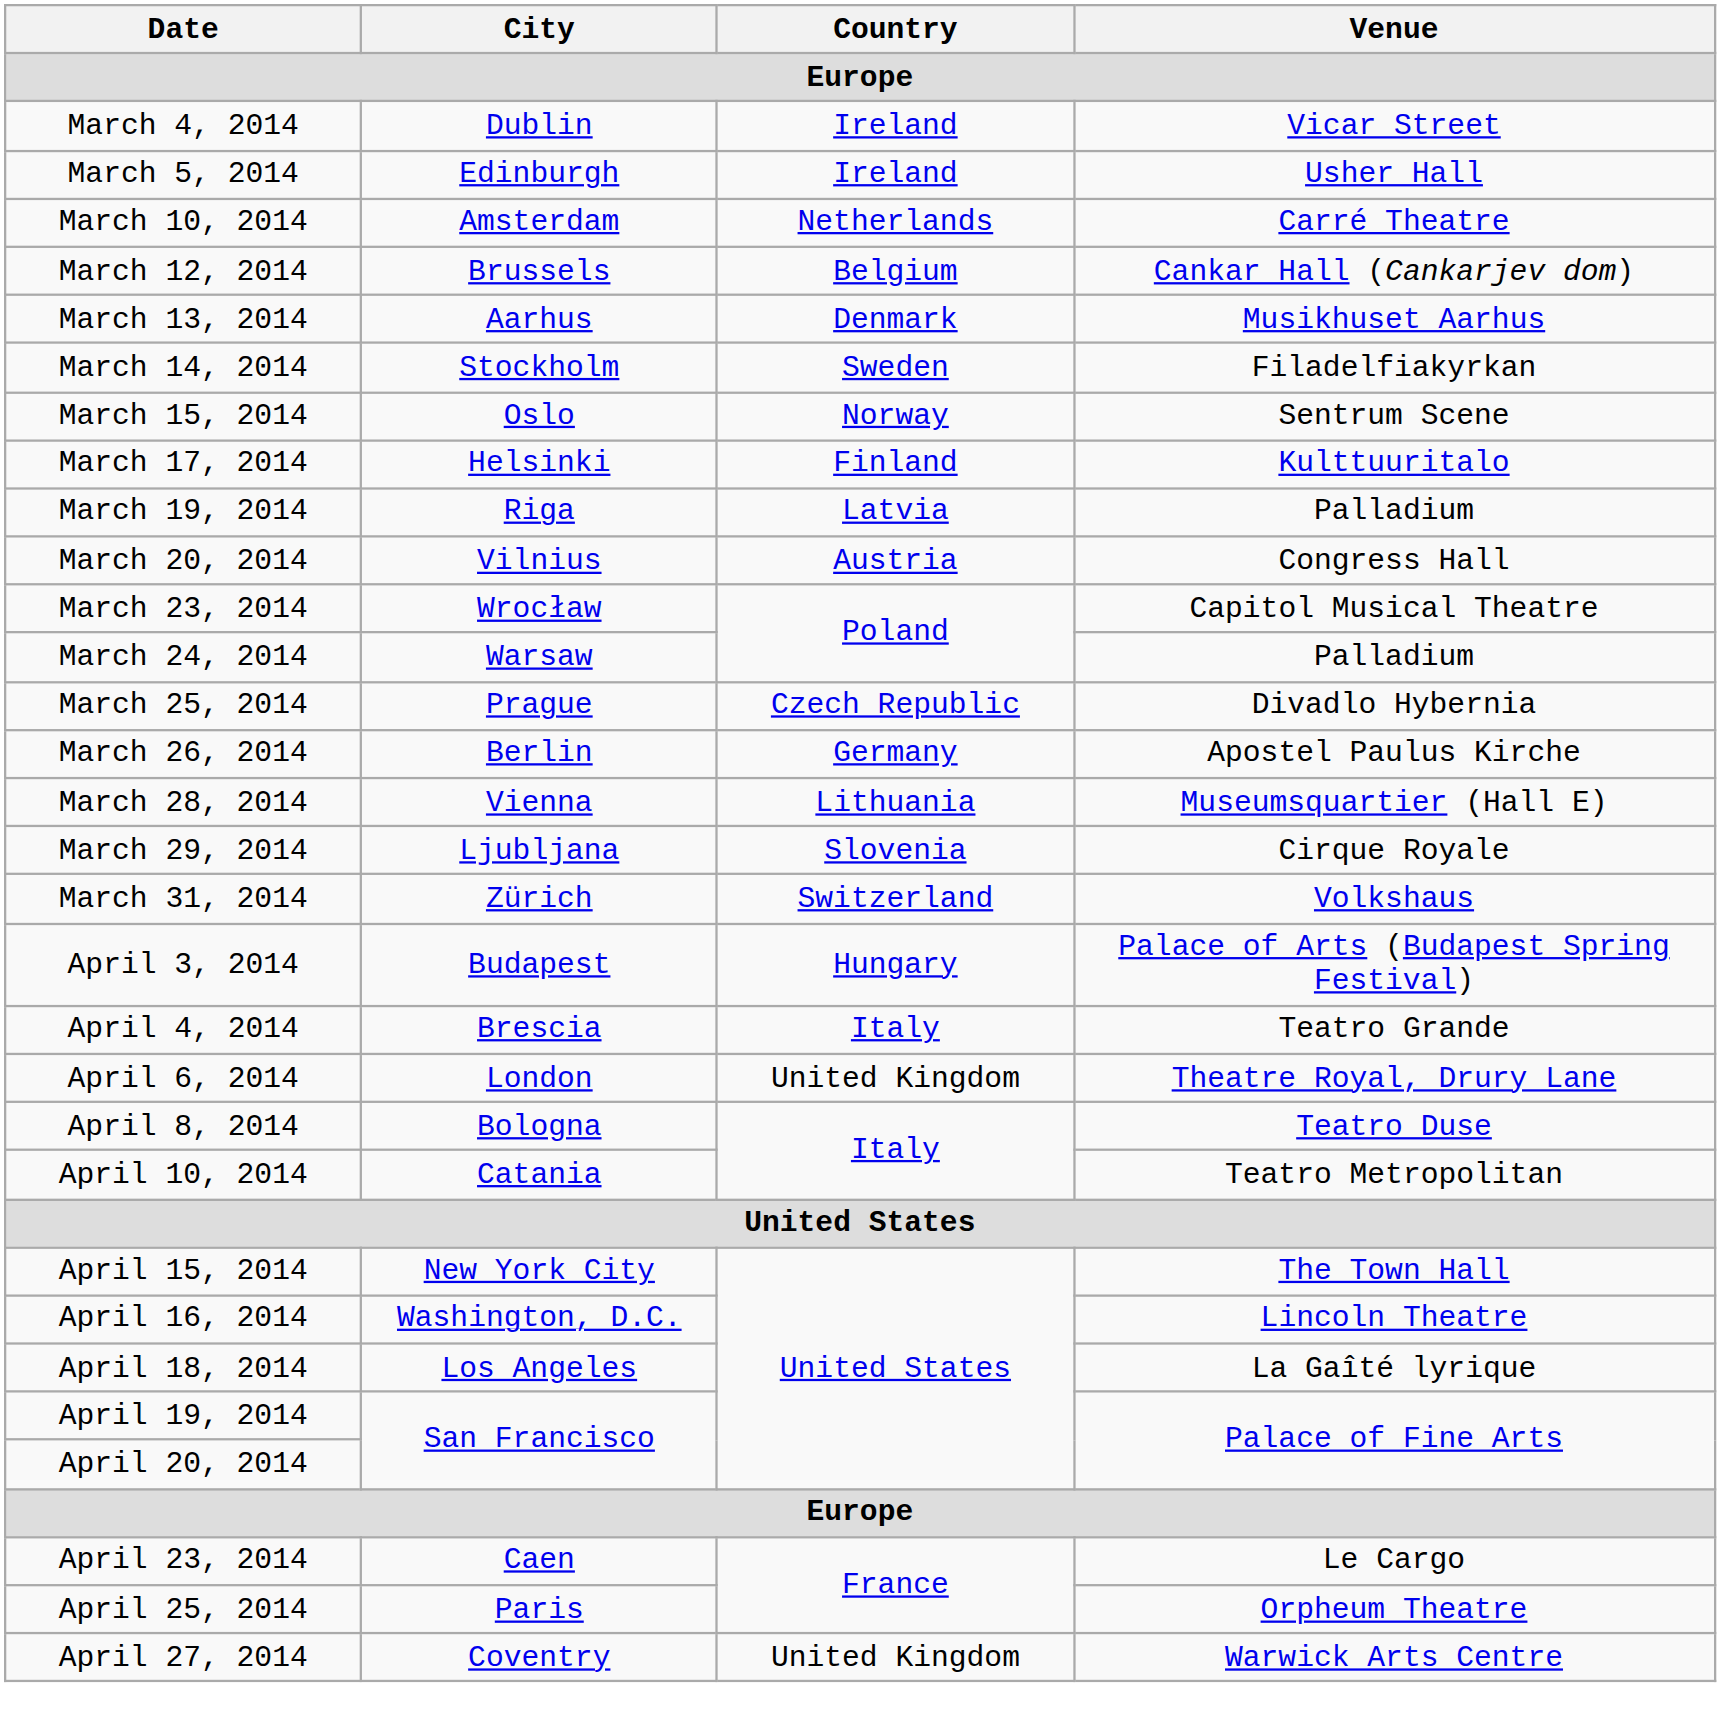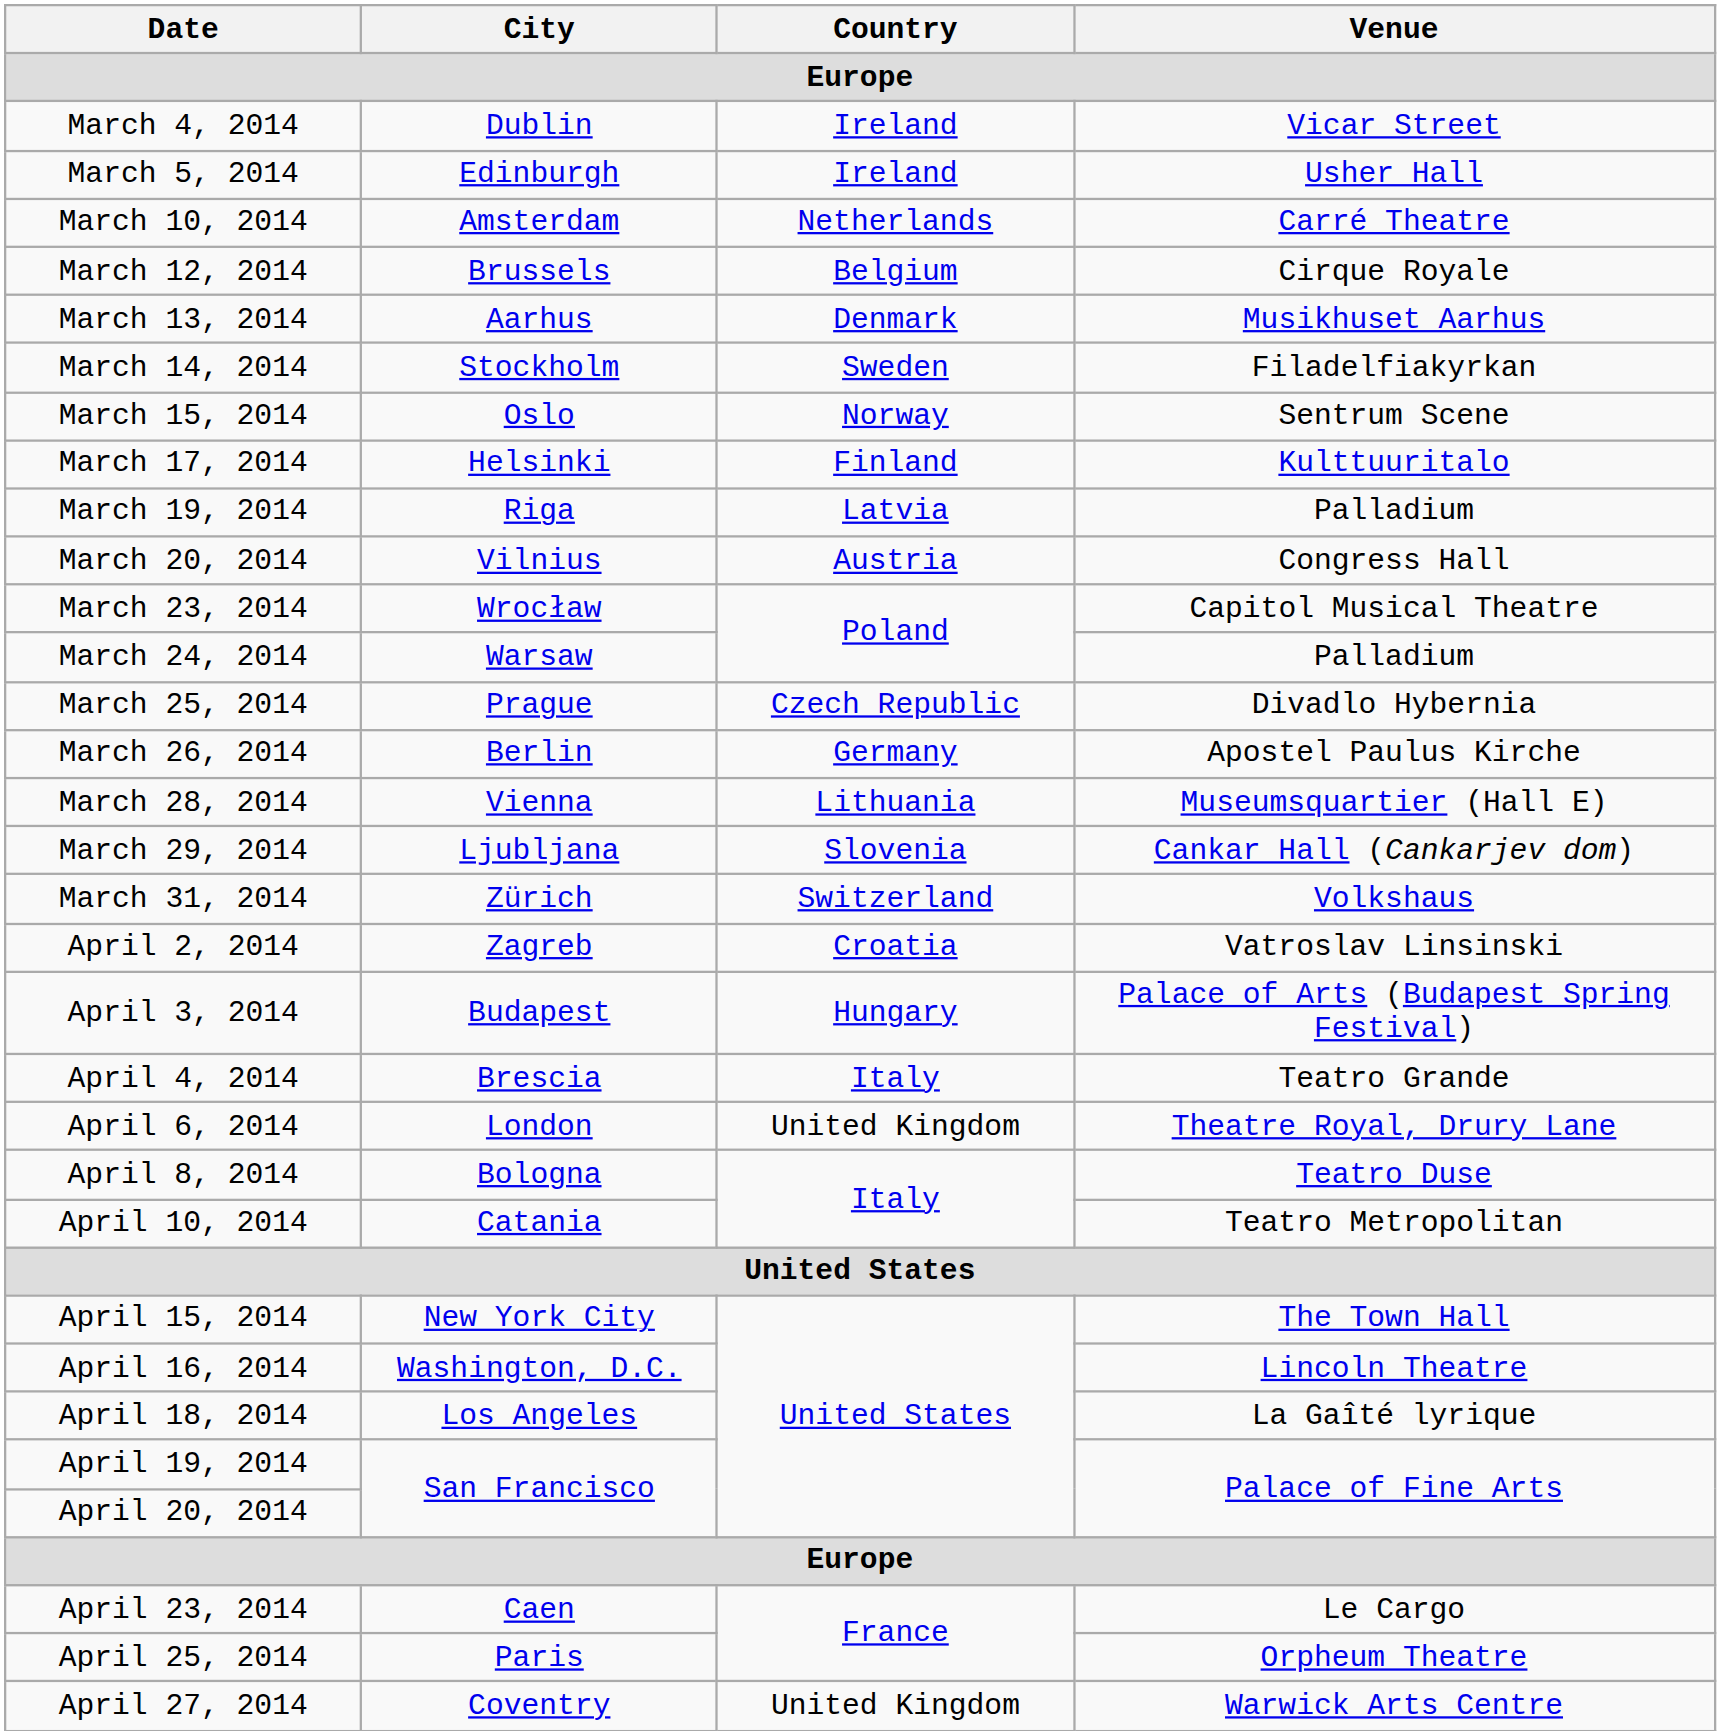 <table class="wikitable" style="text-align:center;">
 <tr>
 <th width="150">Date</th>
 <th width="150">City</th>
 <th width="150">Country</th>
 <th width="275">Venue</th>
 </tr>
 <tr style="background:#ddd;">
 <td colspan="4"><strong>Europe</strong></td>
 </tr>
 <tr>
 <td>March 4, 2014</td>
 <td><a href='#'>Dublin</a></td>
 <td><a href='#'>Ireland</a></td>
 <td><a href='#'>Vicar Street</a></td>
 </tr>
 <tr>
 <td>March 5, 2014</td>
 <td><a href='#'>Edinburgh</a></td>
 <td><a href='#'>Ireland</a></td>
 <td><a href='#'>Usher Hall</a></td>
 </tr>
 <tr>
 <td>March 10, 2014</td>
 <td><a href='#'>Amsterdam</a></td>
 <td><a href='#'>Netherlands</a></td>
 <td><a href='#'>Carré Theatre</a></td>
 </tr>
 <tr>
 <td>March 12, 2014</td>
 <td><a href='#'>Brussels</a></td>
 <td><a href='#'>Belgium</a></td>
-<td><a href='#'>Cankar Hall</a> (<em>Cankarjev dom</em>)</td>
+<td>Cirque Royale</td>
 </tr>
 <tr>
 <td>March 13, 2014</td>
 <td><a href='#'>Aarhus</a></td>
 <td><a href='#'>Denmark</a></td>
 <td><a href='#'>Musikhuset Aarhus</a></td>
 </tr>
 <tr>
 <td>March 14, 2014</td>
 <td><a href='#'>Stockholm</a></td>
 <td><a href='#'>Sweden</a></td>
 <td>Filadelfiakyrkan</td>
 </tr>
 <tr>
 <td>March 15, 2014</td>
 <td><a href='#'>Oslo</a></td>
 <td><a href='#'>Norway</a></td>
 <td>Sentrum Scene</td>
 </tr>
 <tr>
 <td>March 17, 2014</td>
 <td><a href='#'>Helsinki</a></td>
 <td><a href='#'>Finland</a></td>
 <td><a href='#'>Kulttuuritalo</a></td>
 </tr>
 <tr>
 <td>March 19, 2014</td>
 <td><a href='#'>Riga</a></td>
 <td><a href='#'>Latvia</a></td>
 <td>Palladium</td>
 </tr>
 <tr>
 <td>March 20, 2014</td>
 <td><a href='#'>Vilnius</a></td>
 <td><a href='#'>Austria</a></td>
 <td>Congress Hall</td>
 </tr>
 <tr>
 <td>March 23, 2014</td>
 <td><a href='#'>Wrocław</a></td>
 <td rowspan="2"><a href='#'>Poland</a></td>
 <td>Capitol Musical Theatre</td>
 </tr>
 <tr>
 <td>March 24, 2014</td>
 <td><a href='#'>Warsaw</a></td>
 <td>Palladium</td>
 </tr>
 <tr>
 <td>March 25, 2014</td>
 <td><a href='#'>Prague</a></td>
 <td><a href='#'>Czech Republic</a></td>
 <td>Divadlo Hybernia</td>
 </tr>
 <tr>
 <td>March 26, 2014</td>
 <td><a href='#'>Berlin</a></td>
 <td><a href='#'>Germany</a></td>
 <td>Apostel Paulus Kirche</td>
 </tr>
 <tr>
 <td>March 28, 2014</td>
 <td><a href='#'>Vienna</a></td>
 <td><a href='#'>Lithuania</a></td>
 <td><a href='#'>Museumsquartier</a> (Hall E)</td>
 </tr>
 <tr>
 <td>March 29, 2014</td>
 <td><a href='#'>Ljubljana</a></td>
 <td><a href='#'>Slovenia</a></td>
-<td>Cirque Royale</td>
+<td><a href='#'>Cankar Hall</a> (<em>Cankarjev dom</em>)</td>
 </tr>
 <tr>
 <td>March 31, 2014</td>
 <td><a href='#'>Zürich</a></td>
 <td><a href='#'>Switzerland</a></td>
 <td><a href='#'>Volkshaus</a></td>
+</tr>
+<tr>
+<td>April 2, 2014</td>
+<td><a href='#'>Zagreb</a></td>
+<td><a href='#'>Croatia</a></td>
+<td>Vatroslav Linsinski</td>
 </tr>
 <tr>
 <td>April 3, 2014</td>
 <td><a href='#'>Budapest</a></td>
 <td><a href='#'>Hungary</a></td>
 <td><a href='#'>Palace of Arts</a> (<a href='#'>Budapest Spring Festival</a>)</td>
 </tr>
 <tr>
 <td>April 4, 2014</td>
 <td><a href='#'>Brescia</a></td>
 <td><a href='#'>Italy</a></td>
 <td>Teatro Grande</td>
 </tr>
 <tr>
 <td>April 6, 2014</td>
 <td><a href='#'>London</a></td>
 <td>United Kingdom</td>
 <td><a href='#'>Theatre Royal, Drury Lane</a></td>
 </tr>
 <tr>
 <td>April 8, 2014</td>
 <td><a href='#'>Bologna</a></td>
 <td rowspan="2"><a href='#'>Italy</a></td>
 <td><a href='#'>Teatro Duse</a></td>
 </tr>
 <tr>
 <td>April 10, 2014</td>
 <td><a href='#'>Catania</a></td>
 <td>Teatro Metropolitan</td>
 </tr>
 <tr style="background:#ddd;">
 <td colspan="4"><strong>United States</strong></td>
 </tr>
 <tr>
 <td>April 15, 2014</td>
 <td><a href='#'>New York City</a></td>
 <td rowspan="5"><a href='#'>United States</a></td>
 <td><a href='#'>The Town Hall</a></td>
 </tr>
 <tr>
 <td>April 16, 2014</td>
 <td><a href='#'>Washington, D.C.</a></td>
 <td><a href='#'>Lincoln Theatre</a></td>
 </tr>
 <tr>
 <td>April 18, 2014</td>
 <td><a href='#'>Los Angeles</a></td>
 <td>La Gaîté lyrique</td>
 </tr>
 <tr>
 <td>April 19, 2014</td>
 <td rowspan="2"><a href='#'>San Francisco</a></td>
 <td rowspan="2"><a href='#'>Palace of Fine Arts </a></td>
 </tr>
 <tr>
 <td>April 20, 2014</td>
 </tr>
 <tr style="background:#ddd;">
 <td colspan="4"><strong>Europe</strong></td>
 </tr>
 <tr>
 <td>April 23, 2014</td>
 <td><a href='#'>Caen</a></td>
 <td rowspan="2"><a href='#'>France</a></td>
 <td>Le Cargo</td>
 </tr>
 <tr>
 <td>April 25, 2014</td>
 <td><a href='#'>Paris</a></td>
 <td><a href='#'>Orpheum Theatre</a></td>
 </tr>
 <tr>
 <td>April 27, 2014</td>
 <td><a href='#'>Coventry</a></td>
 <td>United Kingdom</td>
 <td><a href='#'>Warwick Arts Centre</a></td>
 </tr>
 </table>
